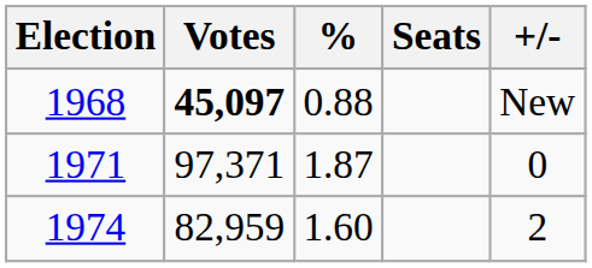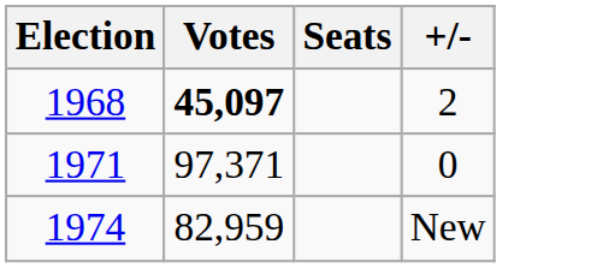 <table class=wikitable style=text-align:center>
 <tr>
 <th>Election</th>
 <th>Votes</th>
-<th>%</th>
 <th>Seats</th>
 <th>+/-</th>
 </tr>
 <tr>
 <td><a href='#'>1968</a></td>
 <td><strong>45,097</strong></td>
-<td>0.88</td>
 <td></td>
-<td>New</td>
+<td> 2</td>
 </tr>
 <tr>
 <td><a href='#'>1971</a></td>
 <td>97,371</td>
-<td>1.87</td>
 <td></td>
 <td> 0</td>
 </tr>
 <tr>
 <td><a href='#'>1974</a></td>
 <td>82,959</td>
-<td>1.60</td>
 <td></td>
-<td> 2</td>
+<td>New</td>
 </tr>
 </table>
